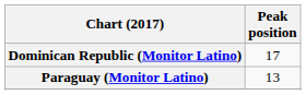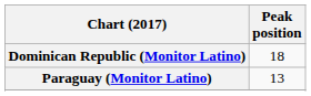 <table class="wikitable sortable plainrowheaders" style="text-align:center">
 <tr>
 <th>Chart (2017)</th>
 <th>Peak<br>position</th>
 </tr>
 <tr>
 <th scope="row">Dominican Republic (<a href='#'>Monitor Latino</a>)</th>
-<td>17</td>
+<td>18</td>
 </tr>
 <tr>
 <th scope="row">Paraguay (<a href='#'>Monitor Latino</a>)</th>
 <td>13</td>
 </tr>
 <tr>
 </tr>
 <tr>
 </tr>
 <tr>
 </tr>
 <tr>
 </tr>
 <tr>
 </tr>
 </table>
